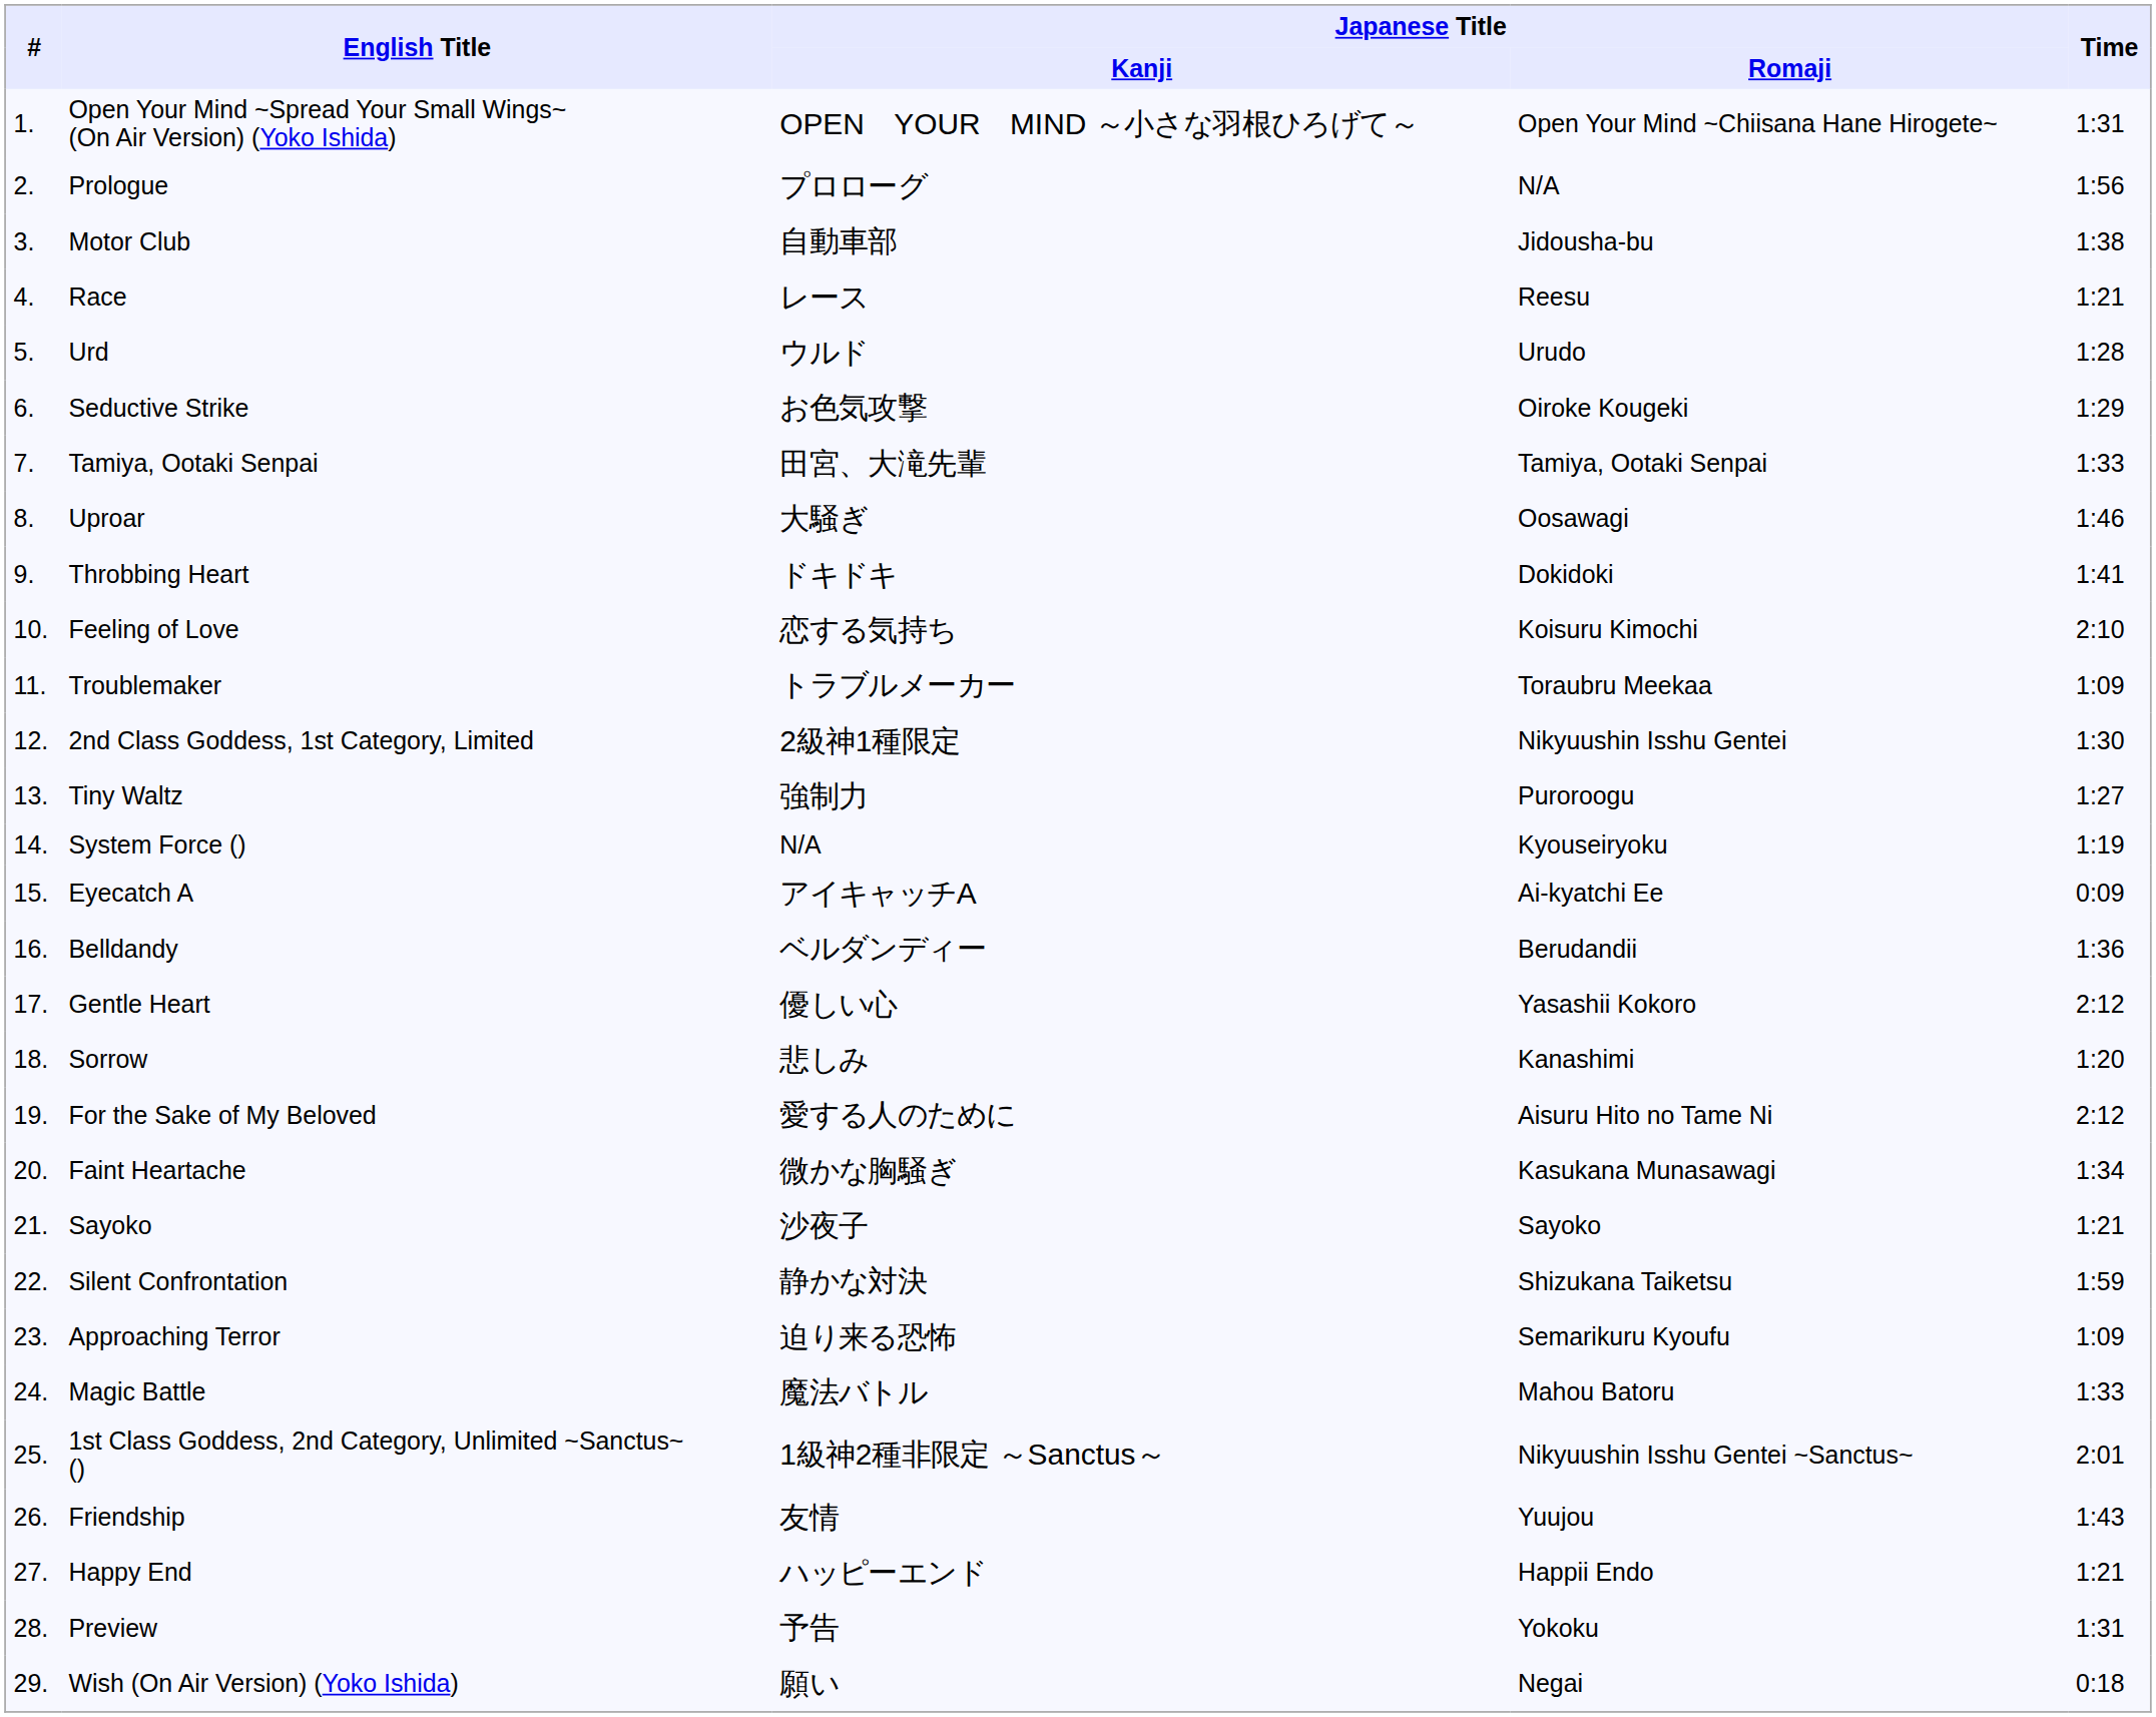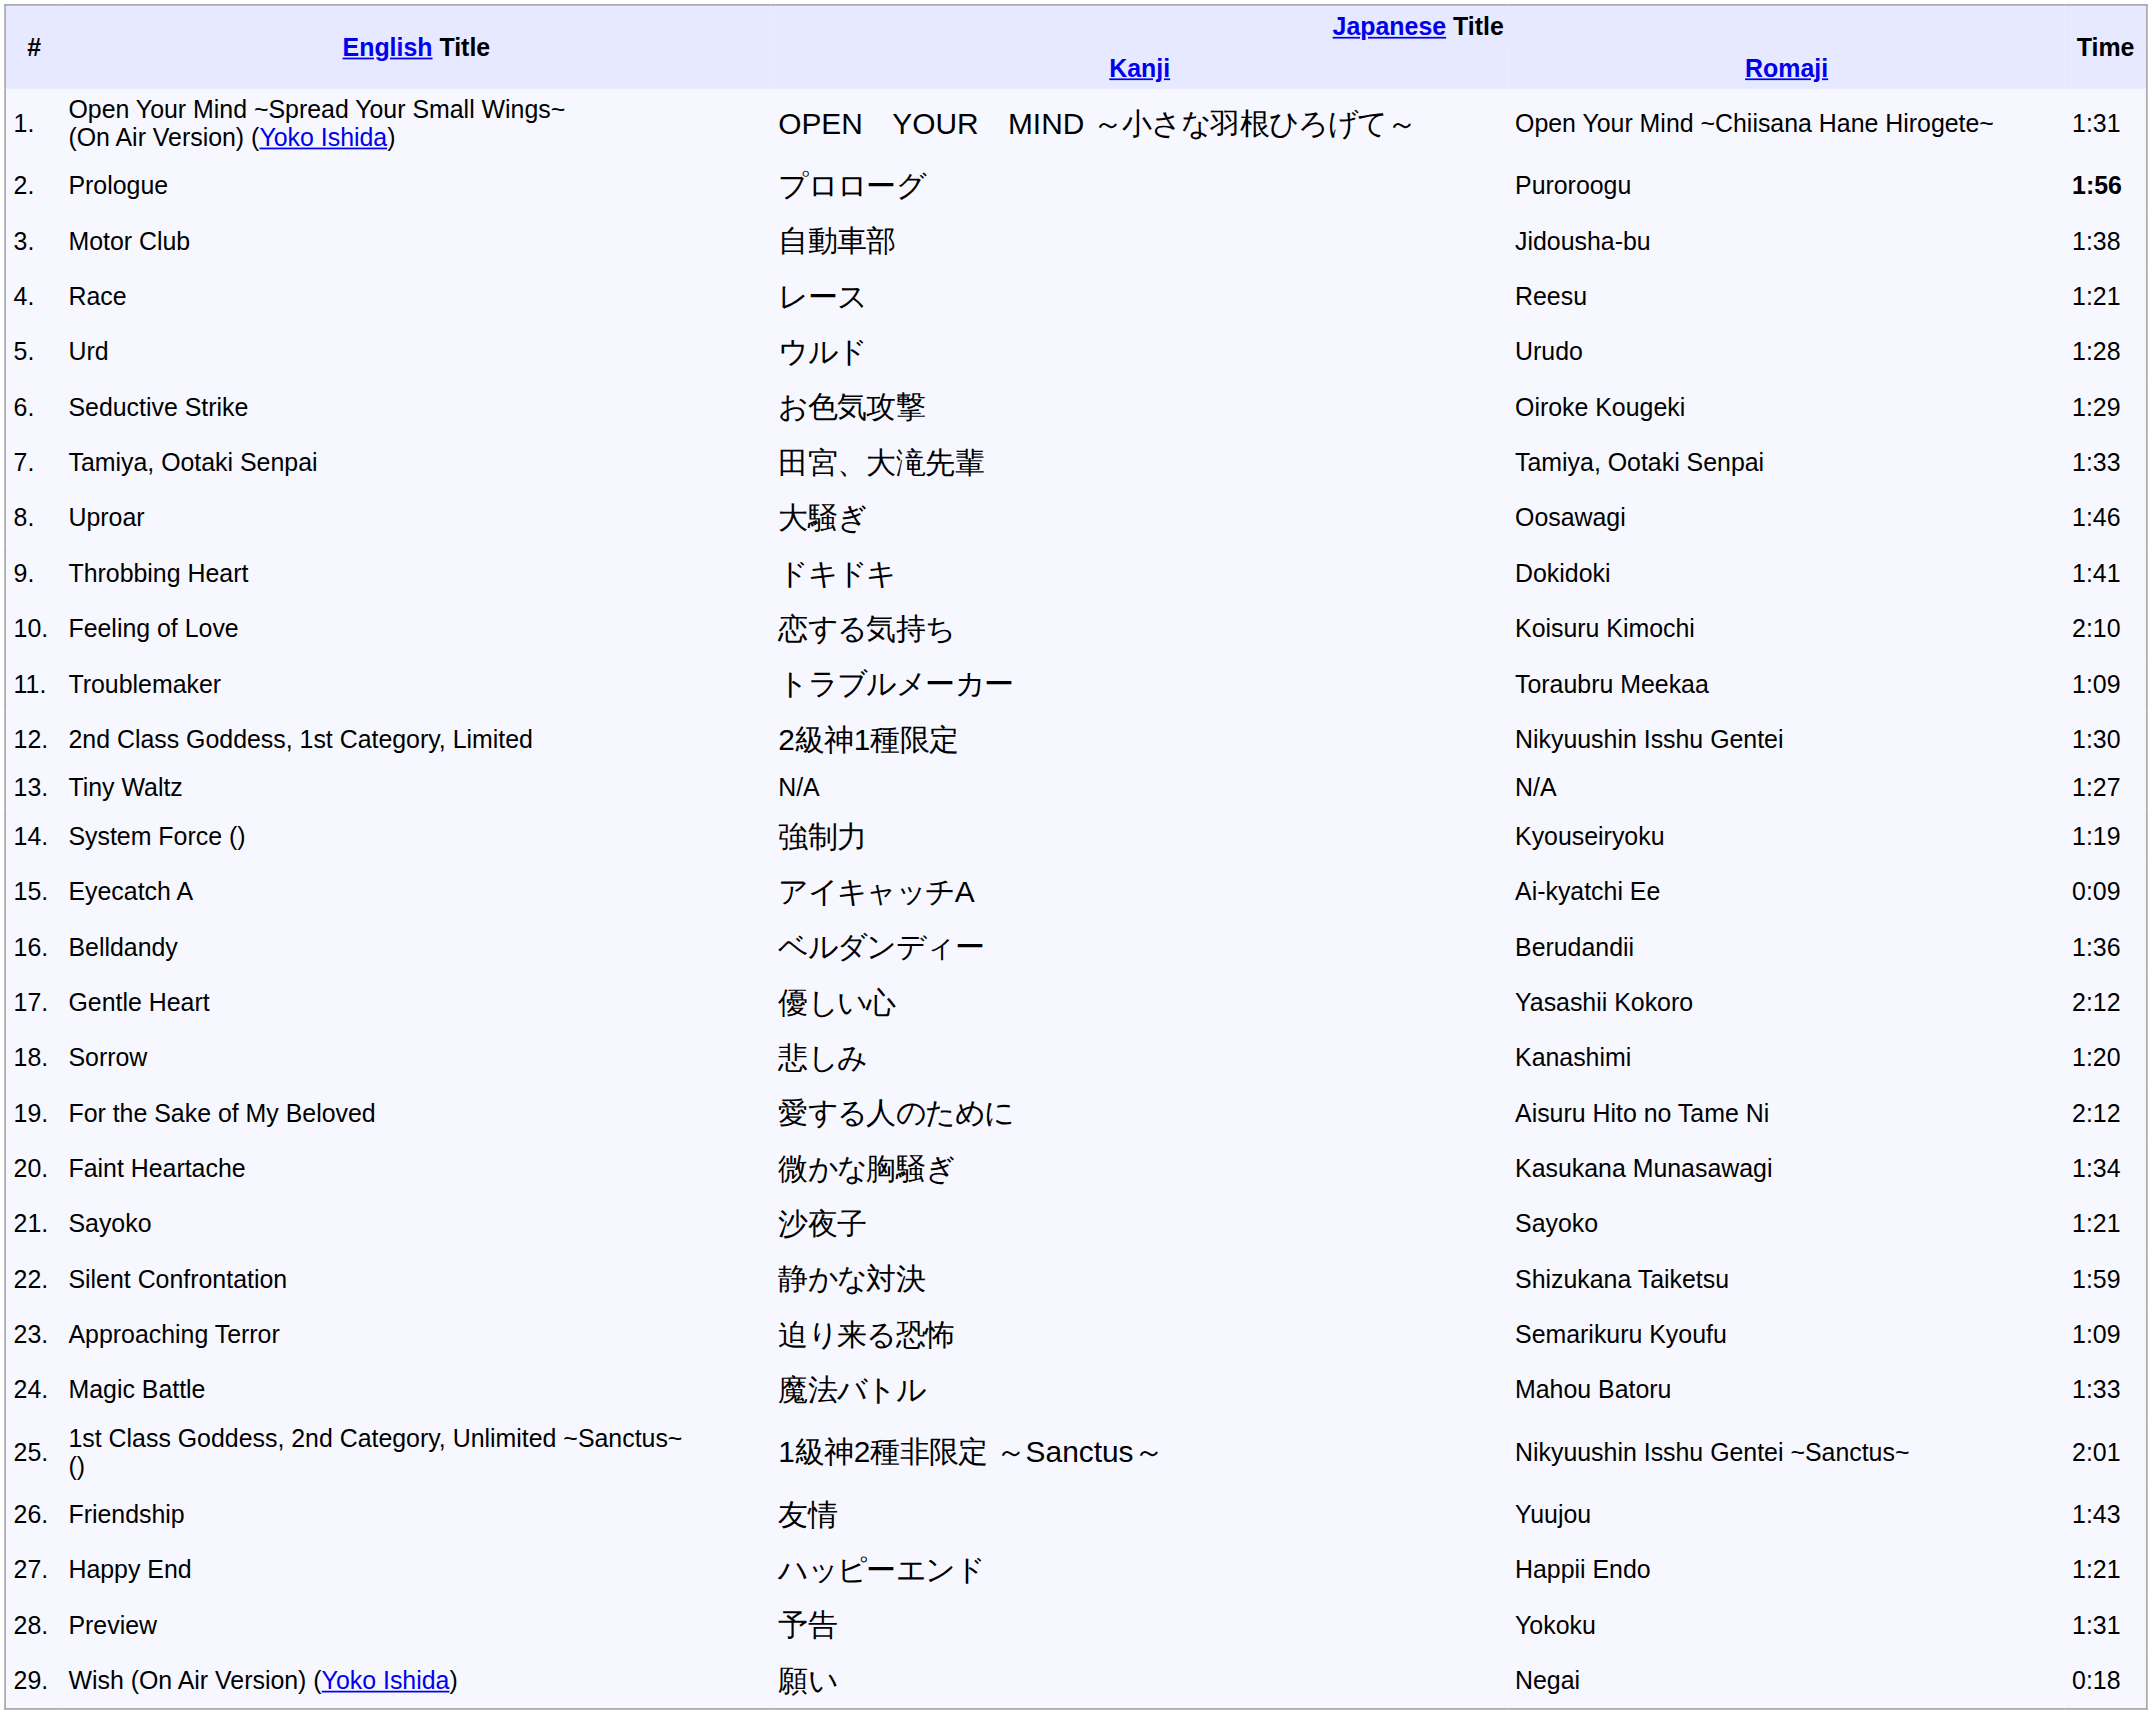 <table border="0" cellpadding="4" cellspacing="0"  style="border:1px #aaa solid; border-collapse:collapse; padding:0.2em; margin:0 1em 1em; background:#f7f8ff; font-size:0.9em; width:98%;">
 <tr style="vertical-align:middle; background:#e6e9ff;">
 <th rowspan="2">#</th>
 <th rowspan="2"><a href='#'>English</a> Title</th>
 <th colspan="2"><a href='#'>Japanese</a> Title</th>
 <th rowspan="2">Time</th>
 </tr>
 <tr style="background:#e6e9ff;">
 <th><a href='#'>Kanji</a></th>
 <th><a href='#'>Romaji</a></th>
 </tr>
 <tr>
 <td>1.</td>
 <td>Open Your Mind ~Spread Your Small Wings~<br>(On Air Version) (<a href='#'>Yoko Ishida</a>)</td>
 <td style="font-size: 120%;">OPEN　YOUR　MIND ～小さな羽根ひろげて～</td>
 <td>Open Your Mind ~Chiisana Hane Hirogete~</td>
 <td>1:31</td>
 </tr>
 <tr>
 <td>2.</td>
 <td>Prologue</td>
 <td style="font-size: 120%;">プロローグ</td>
-<td>N/A</td>
-<td>1:56</td>
+<td>Puroroogu</td>
+<td><strong>1:56</strong></td>
 </tr>
 <tr>
 <td>3.</td>
 <td>Motor Club</td>
 <td style="font-size: 120%;">自動車部</td>
 <td>Jidousha-bu</td>
 <td>1:38</td>
 </tr>
 <tr>
 <td>4.</td>
 <td>Race</td>
 <td style="font-size: 120%;">レース</td>
 <td>Reesu</td>
 <td>1:21</td>
 </tr>
 <tr>
 <td>5.</td>
 <td>Urd</td>
 <td style="font-size: 120%;">ウルド</td>
 <td>Urudo</td>
 <td>1:28</td>
 </tr>
 <tr>
 <td>6.</td>
 <td>Seductive Strike</td>
 <td style="font-size: 120%;">お色気攻撃</td>
 <td>Oiroke Kougeki</td>
 <td>1:29</td>
 </tr>
 <tr>
 <td>7.</td>
 <td>Tamiya, Ootaki Senpai</td>
 <td style="font-size: 120%;">田宮、大滝先輩</td>
 <td>Tamiya, Ootaki Senpai</td>
 <td>1:33</td>
 </tr>
 <tr>
 <td>8.</td>
 <td>Uproar</td>
 <td style="font-size: 120%;">大騒ぎ</td>
 <td>Oosawagi</td>
 <td>1:46</td>
 </tr>
 <tr>
 <td>9.</td>
 <td>Throbbing Heart</td>
 <td style="font-size: 120%;">ドキドキ</td>
 <td>Dokidoki</td>
 <td>1:41</td>
 </tr>
 <tr>
 <td>10.</td>
 <td>Feeling of Love</td>
 <td style="font-size: 120%;">恋する気持ち</td>
 <td>Koisuru Kimochi</td>
 <td>2:10</td>
 </tr>
 <tr>
 <td>11.</td>
 <td>Troublemaker</td>
 <td style="font-size: 120%;">トラブルメーカー</td>
 <td>Toraubru Meekaa</td>
 <td>1:09</td>
 </tr>
 <tr>
 <td>12.</td>
 <td>2nd Class Goddess, 1st Category, Limited</td>
 <td style="font-size: 120%;">2級神1種限定</td>
 <td>Nikyuushin Isshu Gentei</td>
 <td>1:30</td>
 </tr>
 <tr>
 <td>13.</td>
 <td>Tiny Waltz</td>
-<td style="font-size: 120%;">強制力</td>
-<td>Puroroogu</td>
+<td>N/A</td>
+<td>N/A</td>
 <td>1:27</td>
 </tr>
 <tr>
 <td>14.</td>
 <td>System Force ()</td>
-<td>N/A</td>
+<td style="font-size: 120%;">強制力</td>
 <td>Kyouseiryoku</td>
 <td>1:19</td>
 </tr>
 <tr>
 <td>15.</td>
 <td>Eyecatch A</td>
 <td style="font-size: 120%;">アイキャッチA</td>
 <td>Ai-kyatchi Ee</td>
 <td>0:09</td>
 </tr>
 <tr>
 <td>16.</td>
 <td>Belldandy</td>
 <td style="font-size: 120%;">ベルダンディー</td>
 <td>Berudandii</td>
 <td>1:36</td>
 </tr>
 <tr>
 <td>17.</td>
 <td>Gentle Heart</td>
 <td style="font-size: 120%;">優しい心</td>
 <td>Yasashii Kokoro</td>
 <td>2:12</td>
 </tr>
 <tr>
 <td>18.</td>
 <td>Sorrow</td>
 <td style="font-size: 120%;">悲しみ</td>
 <td>Kanashimi</td>
 <td>1:20</td>
 </tr>
 <tr>
 <td>19.</td>
 <td>For the Sake of My Beloved</td>
 <td style="font-size: 120%;">愛する人のために</td>
 <td>Aisuru Hito no Tame Ni</td>
 <td>2:12</td>
 </tr>
 <tr>
 <td>20.</td>
 <td>Faint Heartache</td>
 <td style="font-size: 120%;">微かな胸騒ぎ</td>
 <td>Kasukana Munasawagi</td>
 <td>1:34</td>
 </tr>
 <tr>
 <td>21.</td>
 <td>Sayoko</td>
 <td style="font-size: 120%;">沙夜子</td>
 <td>Sayoko</td>
 <td>1:21</td>
 </tr>
 <tr>
 <td>22.</td>
 <td>Silent Confrontation</td>
 <td style="font-size: 120%;">静かな対決</td>
 <td>Shizukana Taiketsu</td>
 <td>1:59</td>
 </tr>
 <tr>
 <td>23.</td>
 <td>Approaching Terror</td>
 <td style="font-size: 120%;">迫り来る恐怖</td>
 <td>Semarikuru Kyoufu</td>
 <td>1:09</td>
 </tr>
 <tr>
 <td>24.</td>
 <td>Magic Battle</td>
 <td style="font-size: 120%;">魔法バトル</td>
 <td>Mahou Batoru</td>
 <td>1:33</td>
 </tr>
 <tr>
 <td>25.</td>
 <td>1st Class Goddess, 2nd Category, Unlimited ~Sanctus~<br>()</td>
 <td style="font-size: 120%;">1級神2種非限定 ～Sanctus～</td>
 <td>Nikyuushin Isshu Gentei ~Sanctus~</td>
 <td>2:01</td>
 </tr>
 <tr>
 <td>26.</td>
 <td>Friendship</td>
 <td style="font-size: 120%;">友情</td>
 <td>Yuujou</td>
 <td>1:43</td>
 </tr>
 <tr>
 <td>27.</td>
 <td>Happy End</td>
 <td style="font-size: 120%;">ハッピーエンド</td>
 <td>Happii Endo</td>
 <td>1:21</td>
 </tr>
 <tr>
 <td>28.</td>
 <td>Preview</td>
 <td style="font-size: 120%;">予告</td>
 <td>Yokoku</td>
 <td>1:31</td>
 </tr>
 <tr>
 <td>29.</td>
 <td>Wish (On Air Version) (<a href='#'>Yoko Ishida</a>)</td>
 <td style="font-size: 120%;">願い</td>
 <td>Negai</td>
 <td>0:18</td>
 </tr>
 </table>
